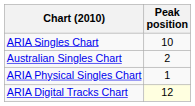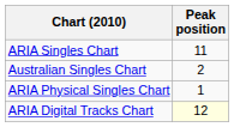 <table class="wikitable">
 <tr>
 <th>Chart (2010)</th>
 <th>Peak<br>position</th>
 </tr>
 <tr>
 <td><a href='#'>ARIA Singles Chart</a></td>
-<td align=center>10</td>
+<td align=center>11</td>
 </tr>
 <tr>
 <td><a href='#'>Australian Singles Chart</a></td>
 <td align=center>2</td>
 </tr>
 <tr>
 <td><a href='#'>ARIA Physical Singles Chart</a></td>
 <td align=center>1</td>
 </tr>
 <tr>
 <td><a href='#'>ARIA Digital Tracks Chart</a></td>
 <td align=center style="background: lightyellow;">12</td>
 </tr>
 </table>
